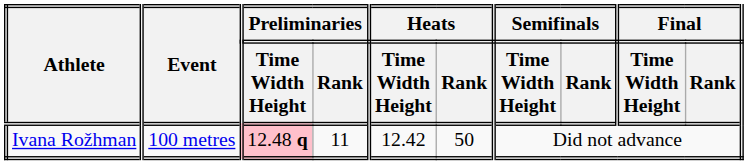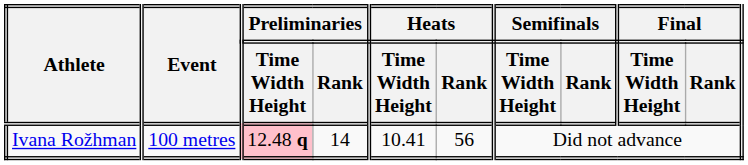 <table class=wikitable style="font-size:90%; border: double;">
 <tr>
 <th rowspan="2" style="border-right:double">Athlete</th>
 <th rowspan="2" style="border-right:double">Event</th>
 <th colspan="2" style="border-right:double; border-bottom:double;">Preliminaries</th>
 <th colspan="2" style="border-right:double; border-bottom:double;">Heats</th>
 <th colspan="2" style="border-right:double; border-bottom:double;">Semifinals</th>
 <th colspan="2" style="border-right:double; border-bottom:double;">Final</th>
 </tr>
 <tr>
 <th>Time<br>Width<br>Height</th>
 <th style="border-right:double">Rank</th>
 <th>Time<br>Width<br>Height</th>
 <th style="border-right:double">Rank</th>
 <th>Time<br>Width<br>Height</th>
 <th style="border-right:double">Rank</th>
 <th>Time<br>Width<br>Height</th>
 <th style="border-right:double">Rank</th>
 </tr>
 <tr style="border-top: double;">
 <td style="border-right:double"><a href='#'>Ivana Rožhman</a></td>
 <td style="border-right:double"><a href='#'>100 metres</a></td>
 <td align=center style="background: pink;">12.48 <strong>q</strong></td>
-<td align=center style="border-right:double">11</td>
-<td align=center>12.42</td>
-<td align=center style="border-right:double">50</td>
+<td align=center style="border-right:double">14</td>
+<td align=center>10.41</td>
+<td align=center style="border-right:double">56</td>
 <td colspan="4" align=center>Did not advance</td>
 </tr>
 </table>
